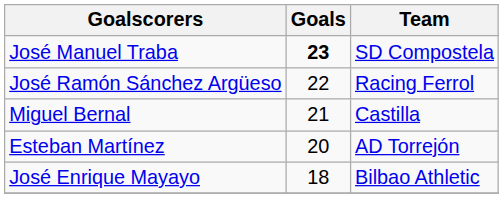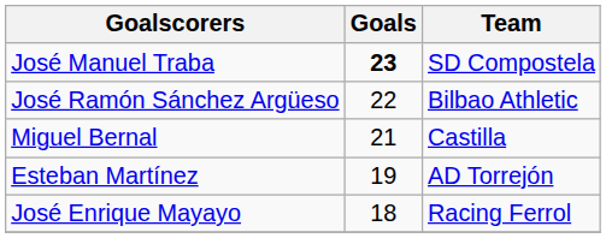 <table class="wikitable sortable">
 <tr>
 <th>Goalscorers</th>
 <th>Goals</th>
 <th>Team</th>
 </tr>
 <tr>
 <td> <a href='#'>José Manuel Traba</a></td>
 <td style="text-align:center;"><strong>23</strong></td>
 <td><a href='#'>SD Compostela</a></td>
 </tr>
 <tr>
 <td> <a href='#'>José Ramón Sánchez Argüeso</a></td>
 <td style="text-align:center;">22</td>
-<td><a href='#'>Racing Ferrol</a></td>
+<td><a href='#'>Bilbao Athletic</a></td>
 </tr>
 <tr>
 <td> <a href='#'>Miguel Bernal</a></td>
 <td style="text-align:center;">21</td>
 <td><a href='#'>Castilla</a></td>
 </tr>
 <tr>
 <td> <a href='#'>Esteban Martínez</a></td>
-<td style="text-align:center;">20</td>
+<td style="text-align:center;">19</td>
 <td><a href='#'>AD Torrejón</a></td>
 </tr>
 <tr>
 <td> <a href='#'>José Enrique Mayayo</a></td>
 <td style="text-align:center;">18</td>
-<td><a href='#'>Bilbao Athletic</a></td>
+<td><a href='#'>Racing Ferrol</a></td>
 </tr>
 <tr>
 </tr>
 </table>
